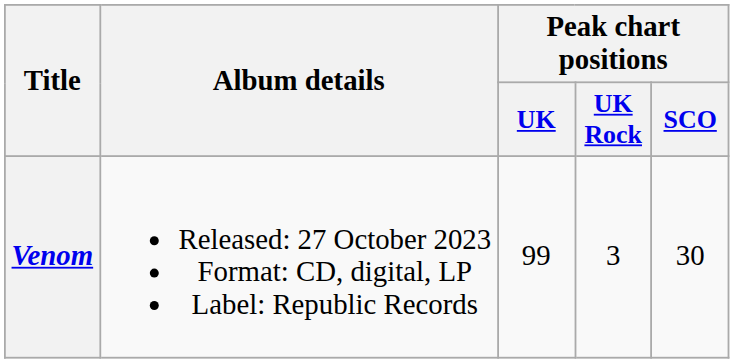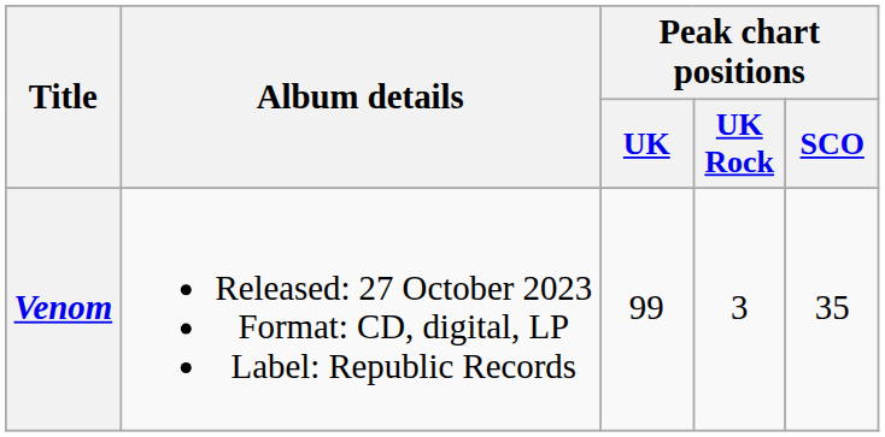 <table class="wikitable plainrowheaders" style="text-align:center;" border="1">
 <tr>
 <th scope="col" rowspan="2">Title</th>
 <th scope="col" rowspan="2">Album details</th>
 <th scope="col" colspan="3">Peak chart<br>positions</th>
 </tr>
 <tr>
 <th scope="col" style="width:2.5em;font-size:90%"><a href='#'>UK</a><br></th>
 <th scope="col" style="width:2.5em;font-size:90%"><a href='#'>UK Rock</a><br></th>
 <th scope="col" style="width:2.5em;font-size:90%"><a href='#'>SCO</a><br></th>
 </tr>
 <tr>
 <th scope="row"><em><a href='#'>Venom</a></em></th>
 <td><br><ul><li>Released: 27 October 2023</li><li>Format: CD, digital, LP</li><li>Label: Republic Records</li></ul></td>
 <td>99</td>
 <td>3</td>
-<td>30</td>
+<td>35</td>
 </tr>
 </table>
